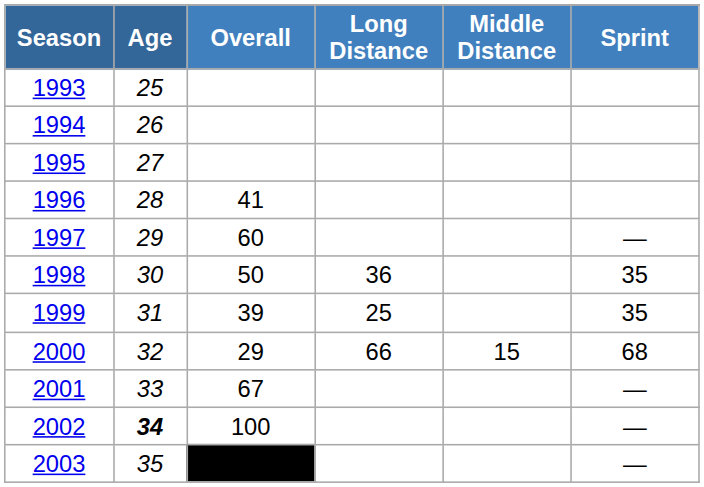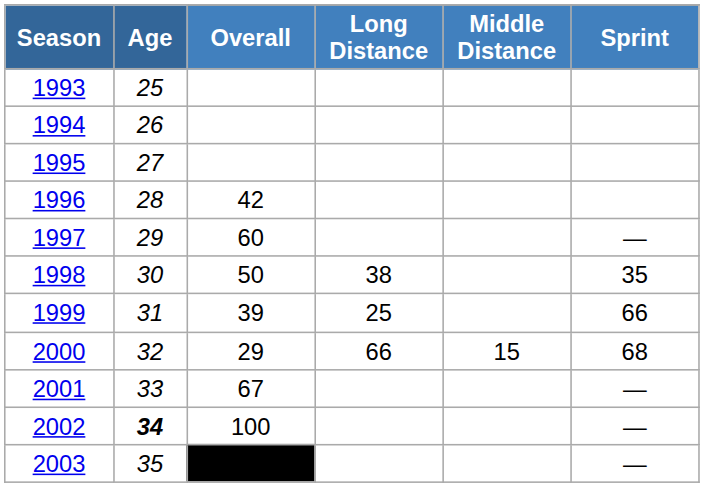 <table class="wikitable" style="font-size:95%; text-align:center; border:grey solid 1px; border-collapse:collapse; background:#ffffff;">
 <tr>
 <th style="background-color:#369; color:white; width:60px;" rowspan="2"> Season </th>
 <th style="background-color:#369; color:white; width:40px;" rowspan="2"> Age </th>
 </tr>
 <tr>
 <th style="background-color:#4180be; color:white; width:75px;">Overall</th>
 <th style="background-color:#4180be; color:white; width:75px;">Long Distance</th>
 <th style="background-color:#4180be; color:white; width:75px;">Middle Distance</th>
 <th style="background-color:#4180be; color:white; width:75px;">Sprint</th>
 </tr>
 <tr>
 <td><a href='#'>1993</a></td>
 <td><em>25</em></td>
 <td></td>
 <td></td>
 <td></td>
 <td></td>
 </tr>
 <tr>
 <td><a href='#'>1994</a></td>
 <td><em>26</em></td>
 <td></td>
 <td></td>
 <td></td>
 <td></td>
 </tr>
 <tr>
 <td><a href='#'>1995</a></td>
 <td><em>27</em></td>
 <td></td>
 <td></td>
 <td></td>
 <td></td>
 </tr>
 <tr>
 <td><a href='#'>1996</a></td>
 <td><em>28</em></td>
-<td>41</td>
+<td>42</td>
 <td></td>
 <td></td>
 <td></td>
 </tr>
 <tr>
 <td><a href='#'>1997</a></td>
 <td><em>29</em></td>
 <td>60</td>
 <td></td>
 <td></td>
 <td>—</td>
 </tr>
 <tr>
 <td><a href='#'>1998</a></td>
 <td><em>30</em></td>
 <td>50</td>
-<td>36</td>
+<td>38</td>
 <td></td>
 <td>35</td>
 </tr>
 <tr>
 <td><a href='#'>1999</a></td>
 <td><em>31</em></td>
 <td>39</td>
 <td>25</td>
 <td></td>
-<td>35</td>
+<td>66</td>
 </tr>
 <tr>
 <td><a href='#'>2000</a></td>
 <td><em>32</em></td>
 <td>29</td>
 <td>66</td>
 <td>15</td>
 <td>68</td>
 </tr>
 <tr>
 <td><a href='#'>2001</a></td>
 <td><em>33</em></td>
 <td>67</td>
 <td></td>
 <td></td>
 <td>—</td>
 </tr>
 <tr>
 <td><a href='#'>2002</a></td>
 <td><strong><em>34</em></strong></td>
 <td>100</td>
 <td></td>
 <td></td>
 <td>—</td>
 </tr>
 <tr>
 <td><a href='#'>2003</a></td>
 <td><em>35</em></td>
 <td style="background:#000000; color:white"></td>
 <td></td>
 <td></td>
 <td>—</td>
 </tr>
 </table>
